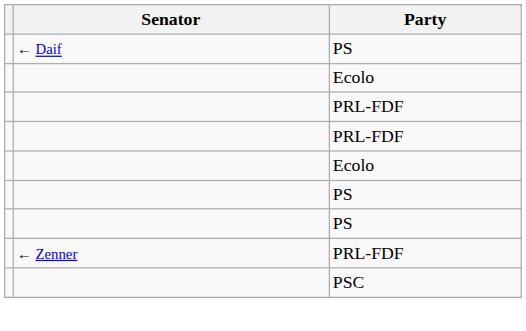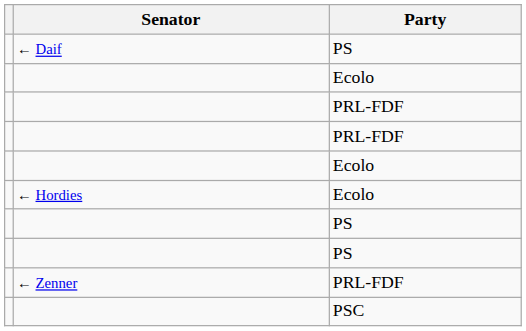 <table class="sortable wikitable" style="text-align:left; font-size:90%">
 <tr>
 <th></th>
 <th style="width:250px;">Senator</th>
 <th style="width:150px;">Party</th>
 </tr>
 <tr>
 <td></td>
 <td> <small>← <a href='#'>Daif</a></small></td>
 <td>PS</td>
 </tr>
 <tr>
 <td></td>
 <td></td>
 <td>Ecolo</td>
 </tr>
 <tr>
 <td></td>
 <td></td>
 <td>PRL-FDF</td>
 </tr>
 <tr>
 <td></td>
 <td></td>
 <td>PRL-FDF</td>
 </tr>
 <tr>
 <td></td>
 <td></td>
 <td>Ecolo</td>
 </tr>
 <tr>
 <td></td>
+<td> <small>← <a href='#'>Hordies</a></small></td>
+<td>Ecolo</td>
+</tr>
+<tr>
+<td></td>
 <td></td>
 <td>PS</td>
 </tr>
 <tr>
 <td></td>
 <td></td>
 <td>PS</td>
 </tr>
 <tr>
 <td></td>
 <td> <small>← <a href='#'>Zenner</a></small></td>
 <td>PRL-FDF</td>
 </tr>
 <tr>
 <td></td>
 <td></td>
 <td>PSC</td>
 </tr>
 </table>
